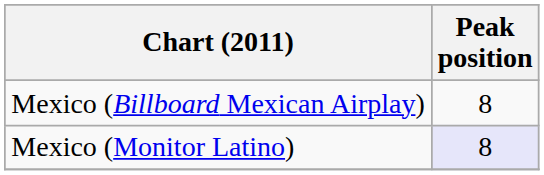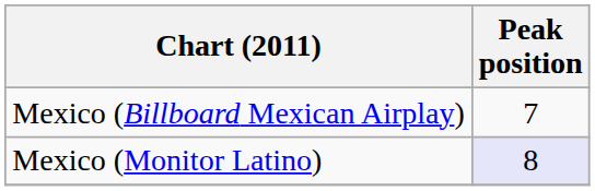 <table class="wikitable sortable">
 <tr>
 <th align="left">Chart (2011)</th>
 <th align="left">Peak<br>position</th>
 </tr>
 <tr>
 <td>Mexico (<a href='#'><em>Billboard</em> Mexican Airplay</a>)</td>
-<td align="center">8</td>
+<td align="center">7</td>
 </tr>
 <tr>
 <td>Mexico (<a href='#'>Monitor Latino</a>)</td>
 <td align="center" style="background: lavender;">8</td>
 </tr>
 <tr>
 </tr>
 </table>
